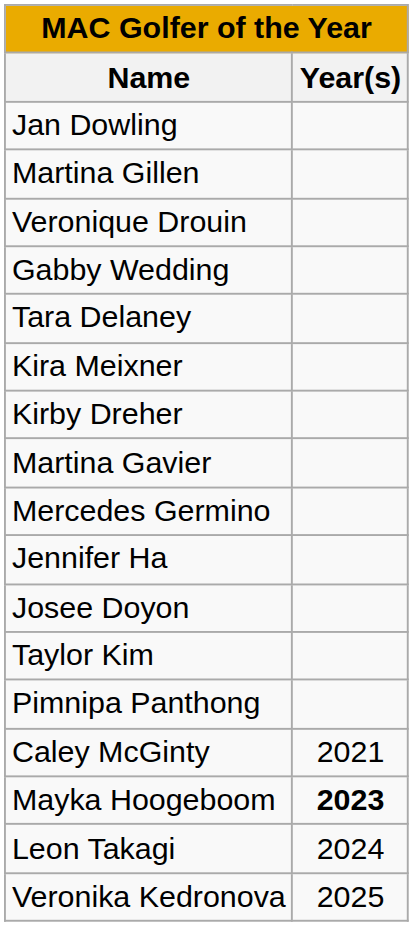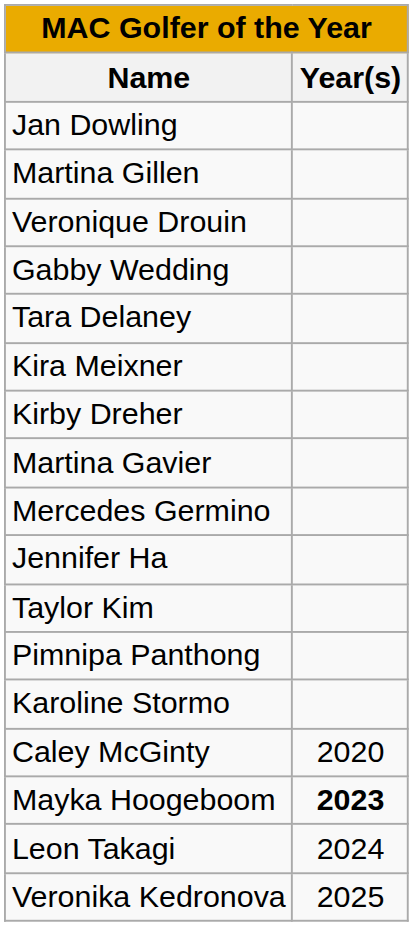 <table class="wikitable">
 <tr>
 <th colspan=2 style="background:#eaab00;">MAC Golfer of the Year</th>
 </tr>
 <tr>
 <th>Name</th>
 <th>Year(s)</th>
 </tr>
 <tr>
 <td>Jan Dowling</td>
 <td></td>
 </tr>
 <tr>
 <td>Martina Gillen</td>
 <td></td>
 </tr>
 <tr>
 <td>Veronique Drouin</td>
 <td></td>
 </tr>
 <tr>
 <td>Gabby Wedding</td>
 <td></td>
 </tr>
 <tr>
 <td>Tara Delaney</td>
 <td></td>
 </tr>
 <tr>
 <td>Kira Meixner</td>
 <td></td>
 </tr>
 <tr>
 <td>Kirby Dreher</td>
 <td></td>
 </tr>
 <tr>
 <td>Martina Gavier</td>
 <td></td>
 </tr>
 <tr>
 <td>Mercedes Germino</td>
 <td></td>
 </tr>
 <tr>
 <td>Jennifer Ha</td>
 <td></td>
 </tr>
 <tr>
-<td>Josee Doyon</td>
-<td></td>
-</tr>
-<tr>
 <td>Taylor Kim</td>
 <td></td>
 </tr>
 <tr>
 <td>Pimnipa Panthong</td>
 <td></td>
 </tr>
 <tr>
+<td>Karoline Stormo</td>
+<td></td>
+</tr>
+<tr>
 <td>Caley McGinty</td>
-<td align=center>2021</td>
+<td align=center>2020</td>
 </tr>
 <tr>
 <td>Mayka Hoogeboom</td>
 <td align=center><strong>2023</strong></td>
 </tr>
 <tr>
 <td>Leon Takagi</td>
 <td align=center>2024</td>
 </tr>
 <tr>
 <td>Veronika Kedronova</td>
 <td align=center>2025</td>
 </tr>
 </table>
